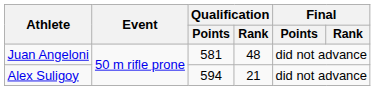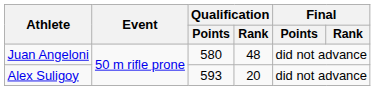 <table class="wikitable" style="font-size:90%">
 <tr>
 <th rowspan="2">Athlete</th>
 <th rowspan="2">Event</th>
 <th colspan=2>Qualification</th>
 <th colspan=2>Final</th>
 </tr>
 <tr style="font-size:95%">
 <th>Points</th>
 <th>Rank</th>
 <th>Points</th>
 <th>Rank</th>
 </tr>
 <tr align=center>
 <td align=left><a href='#'>Juan Angeloni</a></td>
 <td align=left rowspan=2><a href='#'>50 m rifle prone</a></td>
-<td>581</td>
+<td>580</td>
 <td>48</td>
 <td colspan=2>did not advance</td>
 </tr>
 <tr align=center>
 <td align=left><a href='#'>Alex Suligoy</a></td>
-<td>594</td>
-<td>21</td>
+<td>593</td>
+<td>20</td>
 <td colspan=2>did not advance</td>
 </tr>
 </table>
